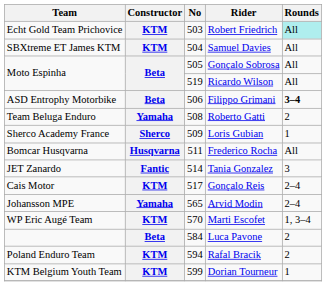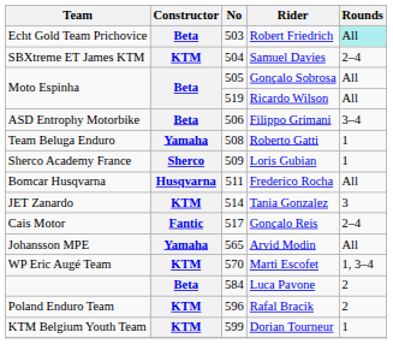 <table class="wikitable" style="font-size: 85%;">
 <tr>
 <th>Team</th>
 <th>Constructor</th>
 <th>No</th>
 <th>Rider</th>
 <th>Rounds</th>
 </tr>
 <tr>
 <td>Echt Gold Team Prichovice</td>
-<th><a href='#'>KTM</a></th>
+<th><a href='#'>Beta</a></th>
 <td align="right">503</td>
 <td> <a href='#'>Robert Friedrich</a></td>
 <td style="background: paleturquoise;">All</td>
 </tr>
 <tr>
 <td>SBXtreme ET James KTM</td>
 <th><a href='#'>KTM</a></th>
 <td align="right">504</td>
 <td> <a href='#'>Samuel Davies</a></td>
-<td>All</td>
+<td>2–4</td>
 </tr>
 <tr>
 <td rowspan=2>Moto Espinha</td>
 <th rowspan=2><a href='#'>Beta</a></th>
 <td align="right">505</td>
 <td> <a href='#'>Gonçalo Sobrosa</a></td>
 <td>All</td>
 </tr>
 <tr>
 <td align="right">519</td>
 <td> <a href='#'>Ricardo Wilson</a></td>
 <td>All</td>
 </tr>
 <tr>
 <td>ASD Entrophy Motorbike</td>
 <th><a href='#'>Beta</a></th>
 <td align="right">506</td>
 <td> <a href='#'>Filippo Grimani</a></td>
-<td><strong>3–4</strong></td>
+<td>3–4</td>
 </tr>
 <tr>
 <td>Team Beluga Enduro</td>
 <th><a href='#'>Yamaha</a></th>
 <td align="right">508</td>
 <td> <a href='#'>Roberto Gatti</a></td>
-<td>2</td>
+<td>1</td>
 </tr>
 <tr>
 <td>Sherco Academy France</td>
 <th><a href='#'>Sherco</a></th>
 <td align="right">509</td>
 <td> <a href='#'>Loris Gubian</a></td>
 <td>1</td>
 </tr>
 <tr>
 <td>Bomcar Husqvarna</td>
 <th><a href='#'>Husqvarna</a></th>
 <td align="right">511</td>
 <td> <a href='#'>Frederico Rocha</a></td>
 <td>All</td>
 </tr>
 <tr>
 <td>JET Zanardo</td>
-<th><a href='#'>Fantic</a></th>
+<th><a href='#'>KTM</a></th>
 <td align="right">514</td>
 <td> <a href='#'>Tania Gonzalez</a></td>
 <td>3</td>
 </tr>
 <tr>
 <td>Cais Motor</td>
-<th><a href='#'>KTM</a></th>
+<th><a href='#'>Fantic</a></th>
 <td align="right">517</td>
 <td> <a href='#'>Gonçalo Reis</a></td>
 <td>2–4</td>
 </tr>
 <tr>
 <td>Johansson MPE</td>
 <th><a href='#'>Yamaha</a></th>
 <td align="right">565</td>
 <td> <a href='#'>Arvid Modin</a></td>
-<td>2–4</td>
+<td>All</td>
 </tr>
 <tr>
 <td>WP Eric Augé Team</td>
 <th><a href='#'>KTM</a></th>
 <td align="right">570</td>
 <td> <a href='#'>Marti Escofet</a></td>
 <td>1, 3–4</td>
 </tr>
 <tr>
 <td></td>
 <th><a href='#'>Beta</a></th>
 <td align="right">584</td>
 <td> <a href='#'>Luca Pavone</a></td>
 <td>2</td>
 </tr>
 <tr>
 <td>Poland Enduro Team</td>
 <th><a href='#'>KTM</a></th>
-<td align="right">594</td>
+<td align="right">596</td>
 <td> <a href='#'>Rafal Bracik</a></td>
 <td>2</td>
 </tr>
 <tr>
 <td>KTM Belgium Youth Team</td>
 <th><a href='#'>KTM</a></th>
 <td align="right">599</td>
 <td> <a href='#'>Dorian Tourneur</a></td>
 <td>1</td>
 </tr>
 <tr>
 </tr>
 </table>
